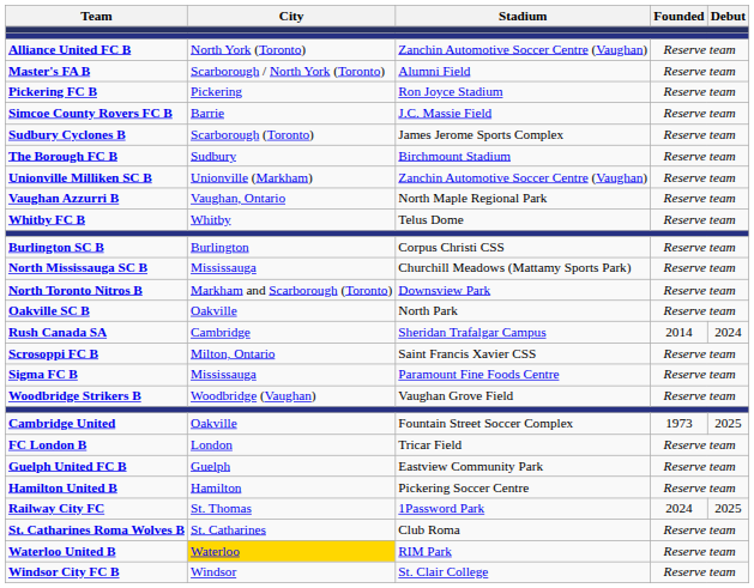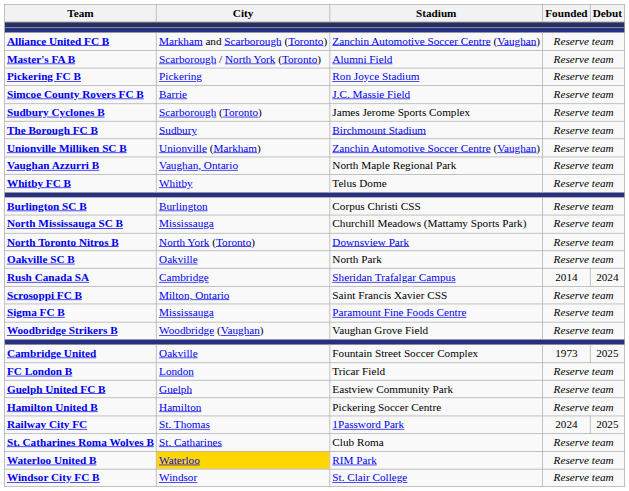 <table class="wikitable sortable">
 <tr>
 <th>Team</th>
 <th>City</th>
 <th>Stadium</th>
 <th>Founded</th>
 <th>Debut</th>
 </tr>
 <tr>
 <th style="background:#273162" colspan="6"></th>
 </tr>
 <tr>
 <th style="background:#273182" colspan="6"></th>
 </tr>
 <tr>
 <td><strong><a href='#'>Alliance United FC B</a></strong></td>
-<td><a href='#'>North York</a> (<a href='#'>Toronto</a>)</td>
+<td><a href='#'>Markham</a> and <a href='#'>Scarborough</a> (<a href='#'>Toronto</a>)</td>
 <td><a href='#'>Zanchin Automotive Soccer Centre</a> (<a href='#'>Vaughan</a>)</td>
 <td style="text-align:center;" colspan="2"><em>Reserve team</em></td>
 </tr>
 <tr>
 <td><strong><a href='#'>Master's FA B</a></strong></td>
 <td><a href='#'>Scarborough</a> / <a href='#'>North York</a> (<a href='#'>Toronto</a>)</td>
 <td><a href='#'>Alumni Field</a></td>
 <td style="text-align:center;" colspan="2"><em>Reserve team</em></td>
 </tr>
 <tr>
 <td><strong><a href='#'>Pickering FC B</a></strong></td>
 <td><a href='#'>Pickering</a></td>
 <td><a href='#'>Ron Joyce Stadium</a></td>
 <td style="text-align:center;" colspan="2"><em>Reserve team</em></td>
 </tr>
 <tr>
 <td><strong><a href='#'>Simcoe County Rovers FC B</a></strong></td>
 <td><a href='#'>Barrie</a></td>
 <td><a href='#'>J.C. Massie Field</a></td>
 <td style="text-align:center;" colspan="2"><em>Reserve team</em></td>
 </tr>
 <tr>
 <td><strong><a href='#'>Sudbury Cyclones B</a></strong></td>
 <td><a href='#'>Scarborough</a> (<a href='#'>Toronto</a>)</td>
 <td>James Jerome Sports Complex</td>
 <td style="text-align:center;" colspan="2"><em>Reserve team</em></td>
 </tr>
 <tr>
 <td><strong><a href='#'>The Borough FC B</a></strong></td>
 <td><a href='#'>Sudbury</a></td>
 <td><a href='#'>Birchmount Stadium</a></td>
 <td style="text-align:center;" colspan="2"><em>Reserve team</em></td>
 </tr>
 <tr>
 <td><strong><a href='#'>Unionville Milliken SC B</a></strong></td>
 <td><a href='#'>Unionville</a> (<a href='#'>Markham</a>)</td>
 <td><a href='#'>Zanchin Automotive Soccer Centre</a> (<a href='#'>Vaughan</a>)</td>
 <td style="text-align:center;" colspan="2"><em>Reserve team</em></td>
 </tr>
 <tr>
 <td><strong><a href='#'>Vaughan Azzurri B</a></strong></td>
 <td><a href='#'>Vaughan, Ontario</a></td>
 <td>North Maple Regional Park</td>
 <td style="text-align:center;" colspan="2"><em>Reserve team</em></td>
 </tr>
 <tr>
 <td><strong><a href='#'>Whitby FC B</a></strong></td>
 <td><a href='#'>Whitby</a></td>
 <td>Telus Dome</td>
 <td style="text-align:center;" colspan="2"><em>Reserve team</em></td>
 </tr>
 <tr>
 <th style="background:#273182" colspan="6"></th>
 </tr>
 <tr>
 <td><strong><a href='#'>Burlington SC B</a></strong></td>
 <td><a href='#'>Burlington</a></td>
 <td>Corpus Christi CSS</td>
 <td style="text-align:center;" colspan="2"><em>Reserve team</em></td>
 </tr>
 <tr>
 <td><strong><a href='#'>North Mississauga SC B</a></strong></td>
 <td><a href='#'>Mississauga</a></td>
 <td>Churchill Meadows (Mattamy Sports Park)</td>
 <td style="text-align:center;" colspan="2"><em>Reserve team</em></td>
 </tr>
 <tr>
 <td><strong><a href='#'>North Toronto Nitros B</a></strong></td>
-<td><a href='#'>Markham</a> and <a href='#'>Scarborough</a> (<a href='#'>Toronto</a>)</td>
+<td><a href='#'>North York</a> (<a href='#'>Toronto</a>)</td>
 <td><a href='#'>Downsview Park</a></td>
 <td style="text-align:center;" colspan="2"><em>Reserve team</em></td>
 </tr>
 <tr>
 <td><strong><a href='#'>Oakville SC B</a></strong></td>
 <td><a href='#'>Oakville</a></td>
 <td>North Park</td>
 <td style="text-align:center;" colspan="2"><em>Reserve team</em></td>
 </tr>
 <tr>
 <td><strong><a href='#'>Rush Canada SA</a></strong></td>
 <td><a href='#'>Cambridge</a></td>
 <td><a href='#'>Sheridan Trafalgar Campus</a></td>
 <td align="center">2014</td>
 <td align="center">2024</td>
 </tr>
 <tr>
 <td><strong><a href='#'>Scrosoppi FC B</a></strong></td>
 <td><a href='#'>Milton, Ontario</a></td>
 <td>Saint Francis Xavier CSS</td>
 <td style="text-align:center;" colspan="2"><em>Reserve team</em></td>
 </tr>
 <tr>
 <td><strong><a href='#'>Sigma FC B</a></strong></td>
 <td><a href='#'>Mississauga</a></td>
 <td><a href='#'>Paramount Fine Foods Centre</a></td>
 <td style="text-align:center;" colspan="2"><em>Reserve team</em></td>
 </tr>
 <tr>
 <td><strong><a href='#'>Woodbridge Strikers B</a></strong></td>
 <td><a href='#'>Woodbridge</a> (<a href='#'>Vaughan</a>)</td>
 <td>Vaughan Grove Field</td>
 <td style="text-align:center;" colspan="2"><em>Reserve team</em></td>
 </tr>
 <tr>
 <th style="background:#273182" colspan="6"></th>
 </tr>
 <tr>
 <td><strong><a href='#'>Cambridge United</a></strong></td>
 <td><a href='#'>Oakville</a></td>
 <td>Fountain Street Soccer Complex</td>
 <td align="center">1973</td>
 <td align="center">2025</td>
 </tr>
 <tr>
 <td><strong><a href='#'>FC London B</a></strong></td>
 <td><a href='#'>London</a></td>
 <td>Tricar Field</td>
 <td style="text-align:center;" colspan="2"><em>Reserve team</em></td>
 </tr>
 <tr>
 <td><strong><a href='#'>Guelph United FC B</a></strong></td>
 <td><a href='#'>Guelph</a></td>
 <td>Eastview Community Park</td>
 <td style="text-align:center;" colspan="2"><em>Reserve team</em></td>
 </tr>
 <tr>
 <td><strong><a href='#'>Hamilton United B</a></strong></td>
 <td><a href='#'>Hamilton</a></td>
 <td>Pickering Soccer Centre</td>
 <td style="text-align:center;" colspan="2"><em>Reserve team</em></td>
 </tr>
 <tr>
 <td><strong><a href='#'>Railway City FC</a></strong></td>
 <td><a href='#'>St. Thomas</a></td>
 <td><a href='#'>1Password Park</a></td>
 <td align="center">2024</td>
 <td align="center">2025</td>
 </tr>
 <tr>
 <td><strong><a href='#'>St. Catharines Roma Wolves B</a></strong></td>
 <td><a href='#'>St. Catharines</a></td>
 <td>Club Roma</td>
 <td style="text-align:center;" colspan="2"><em>Reserve team</em></td>
 </tr>
 <tr>
 <td><strong><a href='#'>Waterloo United B</a></strong></td>
 <td style="background: gold;"><a href='#'>Waterloo</a></td>
 <td><a href='#'>RIM Park</a></td>
 <td style="text-align:center;" colspan="2"><em>Reserve team</em></td>
 </tr>
 <tr>
 <td><strong><a href='#'>Windsor City FC B</a></strong></td>
 <td><a href='#'>Windsor</a></td>
 <td><a href='#'>St. Clair College</a></td>
 <td style="text-align:center;" colspan="2"><em>Reserve team</em></td>
 </tr>
 </table>
